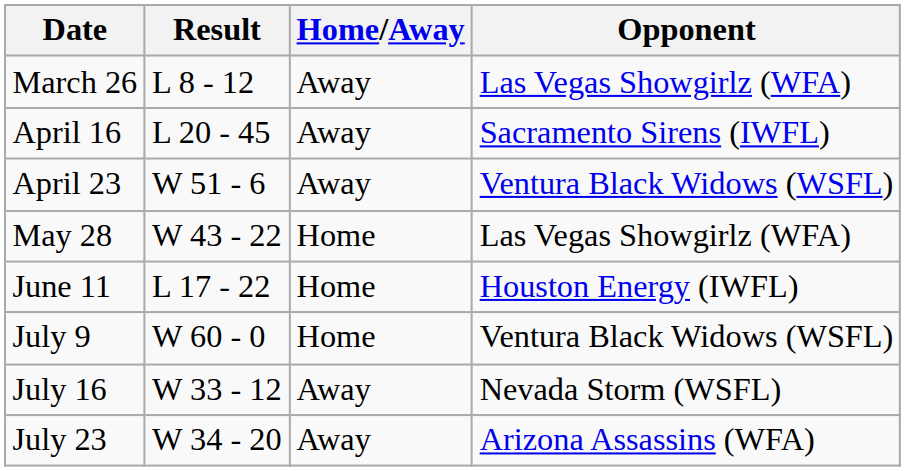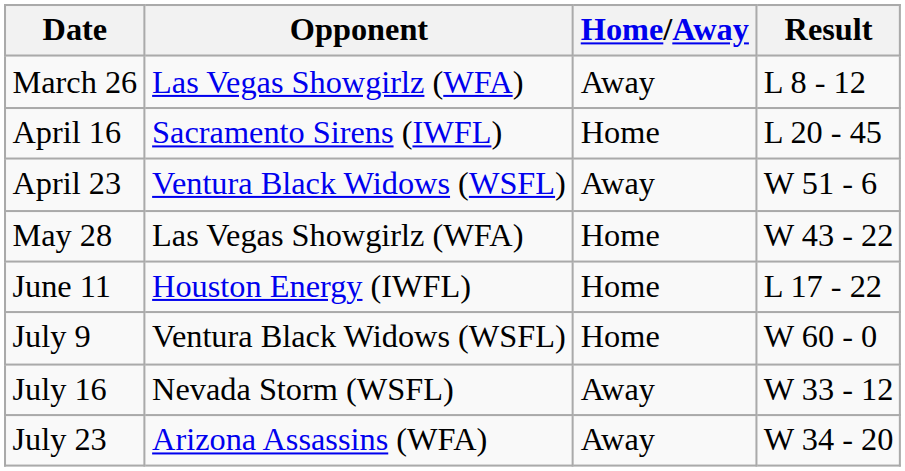 <table class="wikitable">
 <tr>
 <th>Date</th>
+<th>Opponent</th>
+<th><a href='#'>Home</a>/<a href='#'>Away</a></th>
 <th>Result</th>
-<th><a href='#'>Home</a>/<a href='#'>Away</a></th>
-<th>Opponent</th>
 </tr>
 <tr>
 <td>March 26</td>
+<td><a href='#'>Las Vegas Showgirlz</a> (<a href='#'>WFA</a>)</td>
+<td>Away</td>
 <td>L 8 - 12</td>
-<td>Away</td>
-<td><a href='#'>Las Vegas Showgirlz</a> (<a href='#'>WFA</a>)</td>
 </tr>
 <tr>
 <td>April 16</td>
+<td><a href='#'>Sacramento Sirens</a> (<a href='#'>IWFL</a>)</td>
+<td>Home</td>
 <td>L 20 - 45</td>
-<td>Away</td>
-<td><a href='#'>Sacramento Sirens</a> (<a href='#'>IWFL</a>)</td>
 </tr>
 <tr>
 <td>April 23</td>
+<td><a href='#'>Ventura Black Widows</a> (<a href='#'>WSFL</a>)</td>
+<td>Away</td>
 <td>W 51 - 6</td>
-<td>Away</td>
-<td><a href='#'>Ventura Black Widows</a> (<a href='#'>WSFL</a>)</td>
 </tr>
 <tr>
 <td>May 28</td>
+<td>Las Vegas Showgirlz (WFA)</td>
+<td>Home</td>
 <td>W 43 - 22</td>
-<td>Home</td>
-<td>Las Vegas Showgirlz (WFA)</td>
 </tr>
 <tr>
 <td>June 11</td>
+<td><a href='#'>Houston Energy</a> (IWFL)</td>
+<td>Home</td>
 <td>L 17 - 22</td>
-<td>Home</td>
-<td><a href='#'>Houston Energy</a> (IWFL)</td>
 </tr>
 <tr>
 <td>July 9</td>
+<td>Ventura Black Widows (WSFL)</td>
+<td>Home</td>
 <td>W 60 - 0</td>
-<td>Home</td>
-<td>Ventura Black Widows (WSFL)</td>
 </tr>
 <tr>
 <td>July 16</td>
+<td>Nevada Storm (WSFL)</td>
+<td>Away</td>
 <td>W 33 - 12</td>
-<td>Away</td>
-<td>Nevada Storm (WSFL)</td>
 </tr>
 <tr>
 <td>July 23</td>
+<td><a href='#'>Arizona Assassins</a> (WFA)</td>
+<td>Away</td>
 <td>W 34 - 20</td>
-<td>Away</td>
-<td><a href='#'>Arizona Assassins</a> (WFA)</td>
 </tr>
 </table>
